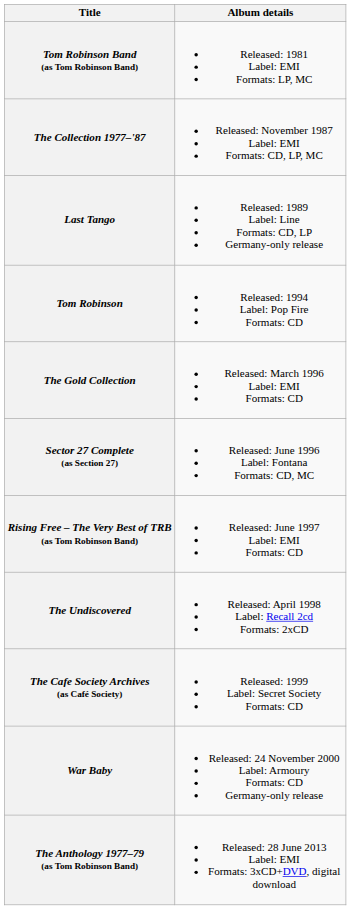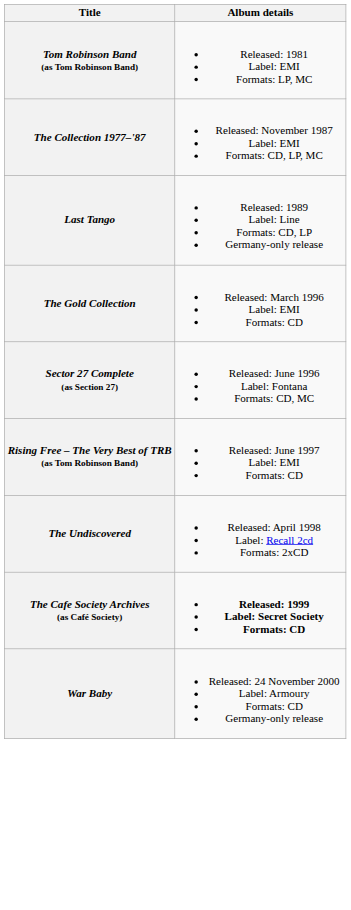 <table class="wikitable plainrowheaders" style="text-align:center;">
 <tr>
 <th scope="col" style="width:15em;">Title</th>
 <th scope="col" style="width:15em;">Album details</th>
 </tr>
 <tr>
 <th scope="row"><em>Tom Robinson Band</em><br><small>(as Tom Robinson Band)</small></th>
 <td><br><ul><li>Released: 1981</li><li>Label: EMI</li><li>Formats: LP, MC</li></ul></td>
 </tr>
 <tr>
 <th scope="row"><em>The Collection 1977–'87</em></th>
 <td><br><ul><li>Released: November 1987</li><li>Label: EMI</li><li>Formats: CD, LP, MC</li></ul></td>
 </tr>
 <tr>
 <th scope="row"><em>Last Tango</em></th>
 <td><br><ul><li>Released: 1989</li><li>Label: Line</li><li>Formats: CD, LP</li><li>Germany-only release</li></ul></td>
-</tr>
-<tr>
-<th scope="row"><em>Tom Robinson</em></th>
-<td><br><ul><li>Released: 1994</li><li>Label: Pop Fire</li><li>Formats: CD</li></ul></td>
 </tr>
 <tr>
 <th scope="row"><em>The Gold Collection</em></th>
 <td><br><ul><li>Released: March 1996</li><li>Label: EMI</li><li>Formats: CD</li></ul></td>
 </tr>
 <tr>
 <th scope="row"><em>Sector 27 Complete</em><br><small>(as Section 27)</small></th>
 <td><br><ul><li>Released: June 1996</li><li>Label: Fontana</li><li>Formats: CD, MC</li></ul></td>
 </tr>
 <tr>
 <th scope="row"><em>Rising Free – The Very Best of TRB</em><br><small>(as Tom Robinson Band)</small></th>
 <td><br><ul><li>Released: June 1997</li><li>Label: EMI</li><li>Formats: CD</li></ul></td>
 </tr>
 <tr>
 <th scope="row"><em>The Undiscovered</em></th>
 <td><br><ul><li>Released: April 1998</li><li>Label: <a href='#'>Recall 2cd</a></li><li>Formats: 2xCD</li></ul></td>
 </tr>
 <tr>
 <th scope="row"><em>The Cafe Society Archives</em><br><small>(as Café Society)</small></th>
-<td><br><ul><li>Released: 1999</li><li>Label: Secret Society</li><li>Formats: CD</li></ul></td>
+<td><strong><br><ul><li>Released: 1999</li><li>Label: Secret Society</li><li>Formats: CD</li></ul></strong></td>
 </tr>
 <tr>
 <th scope="row"><em>War Baby</em></th>
 <td><br><ul><li>Released: 24 November 2000</li><li>Label: Armoury</li><li>Formats: CD</li><li>Germany-only release</li></ul></td>
 </tr>
-<tr>
-<th scope="row"><em>The Anthology 1977–79</em><br><small>(as Tom Robinson Band)</small></th>
-<td><br><ul><li>Released: 28 June 2013</li><li>Label: EMI</li><li>Formats: 3xCD+<a href='#'>DVD</a>, digital download</li></ul></td>
-</tr>
 </table>
